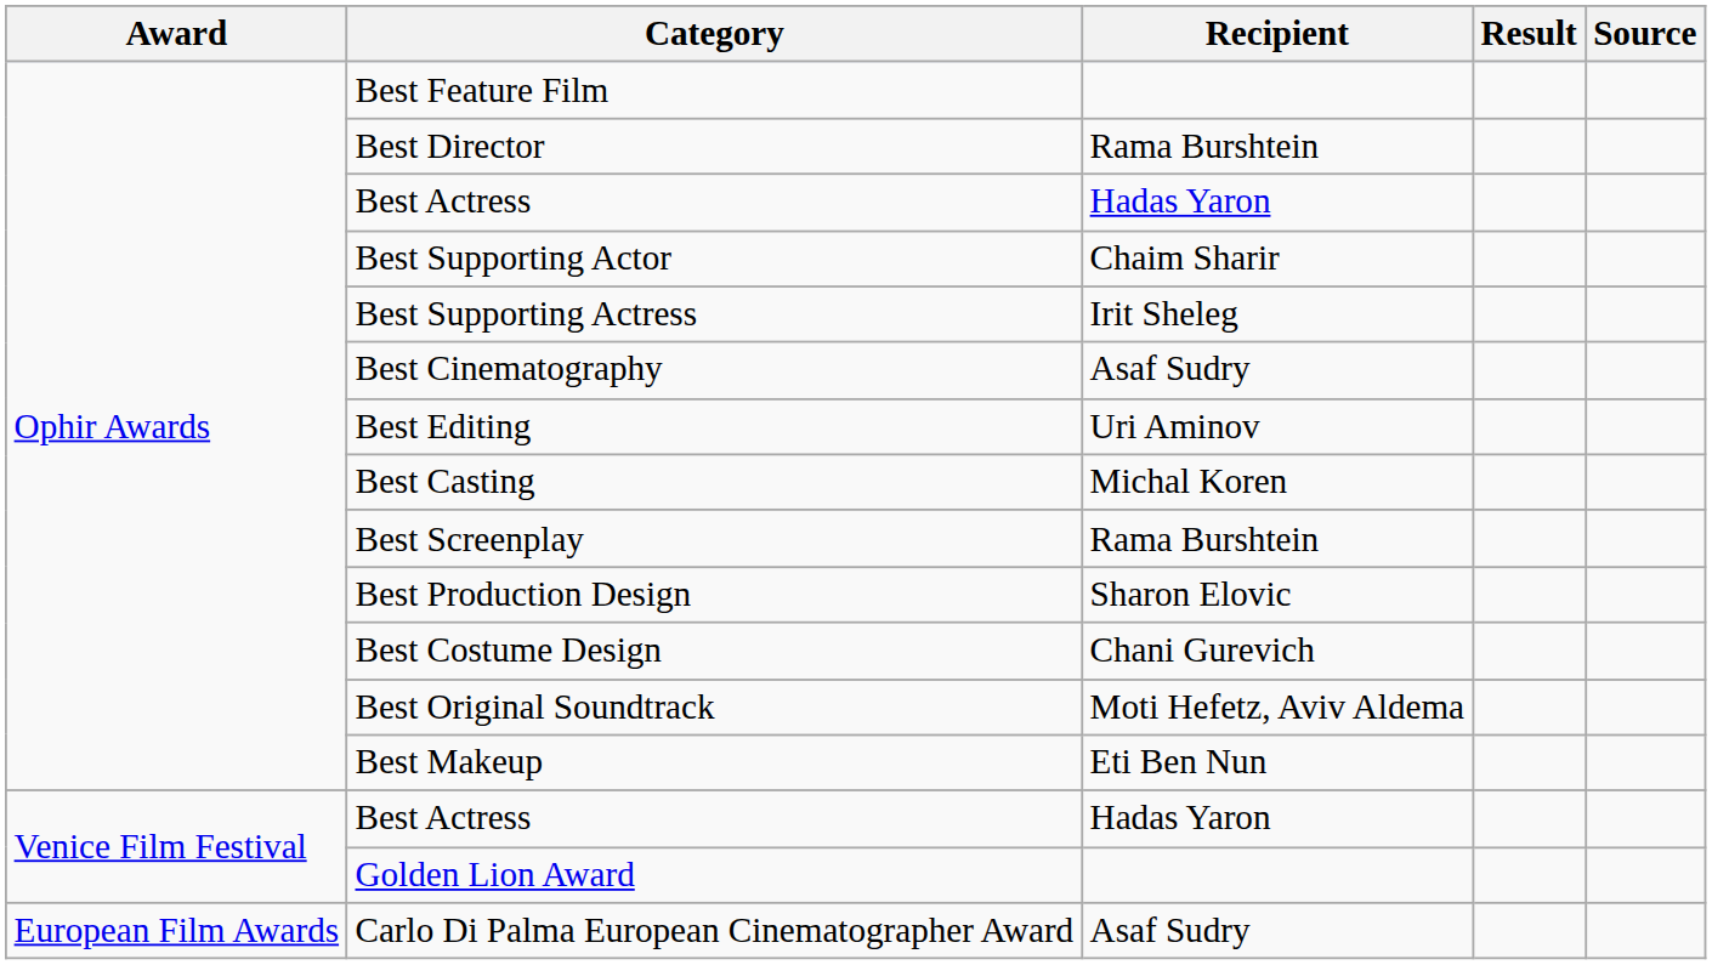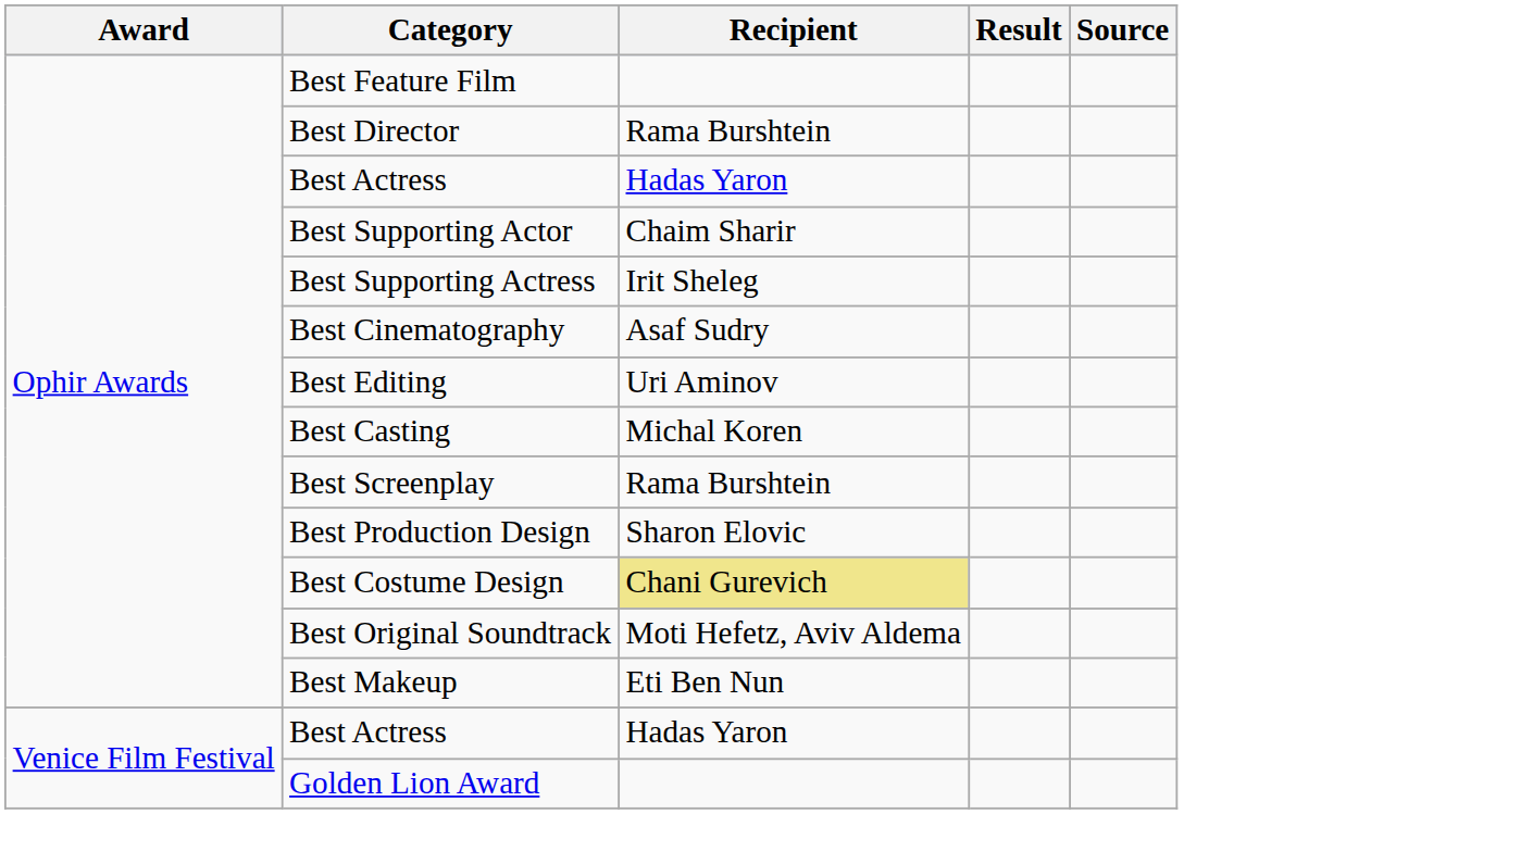 <table class="wikitable">
 <tr style="background:#b0c4de; text-align:center;">
 <th>Award</th>
 <th>Category</th>
 <th>Recipient</th>
 <th>Result</th>
 <th>Source</th>
 </tr>
 <tr>
 <td rowspan="13"><a href='#'>Ophir Awards</a></td>
 <td>Best Feature Film</td>
 <td></td>
 <td></td>
 <td></td>
 </tr>
 <tr>
 <td>Best Director</td>
 <td>Rama Burshtein</td>
 <td></td>
 <td></td>
 </tr>
 <tr>
 <td>Best Actress</td>
 <td><a href='#'>Hadas Yaron</a></td>
 <td></td>
 <td></td>
 </tr>
 <tr>
 <td>Best Supporting Actor</td>
 <td>Chaim Sharir</td>
 <td></td>
 <td></td>
 </tr>
 <tr>
 <td>Best Supporting Actress</td>
 <td>Irit Sheleg</td>
 <td></td>
 <td></td>
 </tr>
 <tr>
 <td>Best Cinematography</td>
 <td>Asaf Sudry</td>
 <td></td>
 <td></td>
 </tr>
 <tr>
 <td>Best Editing</td>
 <td>Uri Aminov</td>
 <td></td>
 <td></td>
 </tr>
 <tr>
 <td>Best Casting</td>
 <td>Michal Koren</td>
 <td></td>
 <td></td>
 </tr>
 <tr>
 <td>Best Screenplay</td>
 <td>Rama Burshtein</td>
 <td></td>
 <td></td>
 </tr>
 <tr>
 <td>Best Production Design</td>
 <td>Sharon Elovic</td>
 <td></td>
 <td></td>
 </tr>
 <tr>
 <td>Best Costume Design</td>
-<td>Chani Gurevich</td>
+<td style="background: khaki;">Chani Gurevich</td>
 <td></td>
 <td></td>
 </tr>
 <tr>
 <td>Best Original Soundtrack</td>
 <td>Moti Hefetz, Aviv Aldema</td>
 <td></td>
 <td></td>
 </tr>
 <tr>
 <td>Best Makeup</td>
 <td>Eti Ben Nun</td>
 <td></td>
 <td></td>
 </tr>
 <tr>
 <td rowspan="2"><a href='#'>Venice Film Festival</a></td>
 <td>Best Actress</td>
 <td>Hadas Yaron</td>
 <td></td>
 <td></td>
 </tr>
 <tr>
 <td><a href='#'>Golden Lion Award</a></td>
 <td></td>
 <td></td>
 <td></td>
 </tr>
-<tr>
-<td><a href='#'>European Film Awards</a></td>
-<td>Carlo Di Palma European Cinematographer Award</td>
-<td>Asaf Sudry</td>
-<td></td>
-<td></td>
-</tr>
 </table>
